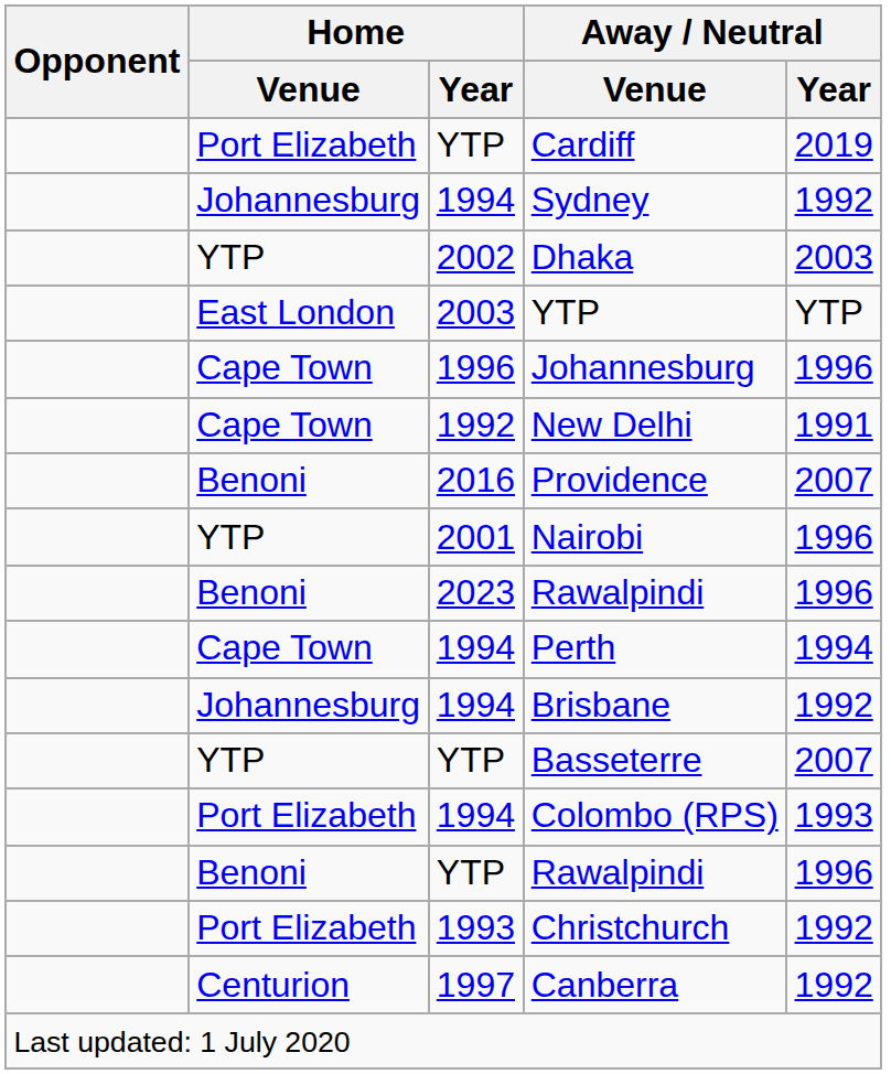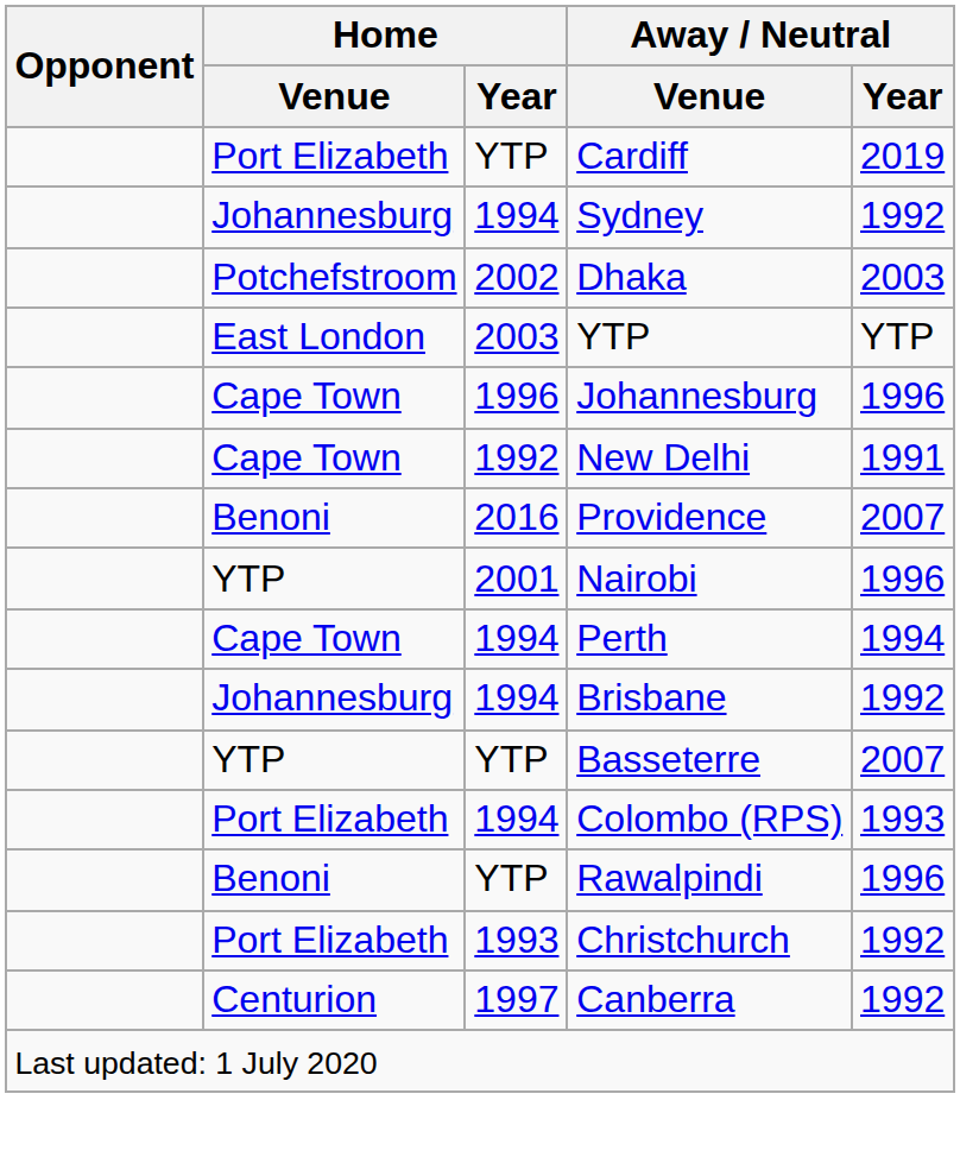 <table class="wikitable plainrowheaders sortable">
 <tr>
 <th rowspan="2">Opponent</th>
 <th colspan="2">Home</th>
 <th colspan="2">Away / Neutral</th>
 </tr>
 <tr>
 <th>Venue</th>
 <th style="text-align:center">Year</th>
 <th style="text-align:center">Venue</th>
 <th style="text-align:center">Year</th>
 </tr>
 <tr>
 <td></td>
 <td><a href='#'>Port Elizabeth</a></td>
 <td>YTP</td>
 <td><a href='#'>Cardiff</a></td>
 <td><a href='#'>2019</a> </td>
 </tr>
 <tr>
 <td></td>
 <td><a href='#'>Johannesburg</a></td>
 <td><a href='#'>1994</a></td>
 <td><a href='#'>Sydney</a></td>
 <td><a href='#'>1992</a> </td>
 </tr>
 <tr>
 <td></td>
-<td>YTP</td>
+<td><a href='#'>Potchefstroom</a></td>
 <td><a href='#'>2002</a></td>
 <td><a href='#'>Dhaka</a></td>
 <td><a href='#'>2003</a></td>
 </tr>
 <tr>
 <td></td>
 <td><a href='#'>East London</a></td>
 <td><a href='#'>2003</a> </td>
 <td>YTP</td>
 <td>YTP</td>
 </tr>
 <tr>
 <td></td>
 <td><a href='#'>Cape Town</a></td>
 <td><a href='#'>1996</a></td>
 <td><a href='#'>Johannesburg</a></td>
 <td><a href='#'>1996</a></td>
 </tr>
 <tr>
 <td></td>
 <td><a href='#'>Cape Town</a></td>
 <td><a href='#'>1992</a></td>
 <td><a href='#'>New Delhi</a></td>
 <td><a href='#'>1991</a></td>
 </tr>
 <tr>
 <td></td>
 <td><a href='#'>Benoni</a></td>
 <td><a href='#'>2016</a></td>
 <td><a href='#'>Providence</a></td>
 <td><a href='#'>2007</a> </td>
 </tr>
 <tr>
 <td></td>
 <td>YTP</td>
 <td><a href='#'>2001</a></td>
 <td><a href='#'>Nairobi</a></td>
 <td><a href='#'>1996</a></td>
-</tr>
-<tr>
-<td></td>
-<td><a href='#'>Benoni</a></td>
-<td><a href='#'>2023</a></td>
-<td><a href='#'>Rawalpindi</a></td>
-<td><a href='#'>1996</a> </td>
 </tr>
 <tr>
 <td></td>
 <td><a href='#'>Cape Town</a></td>
 <td><a href='#'>1994</a></td>
 <td><a href='#'>Perth</a></td>
 <td><a href='#'>1994</a></td>
 </tr>
 <tr>
 <td></td>
 <td><a href='#'>Johannesburg</a></td>
 <td><a href='#'>1994</a></td>
 <td><a href='#'>Brisbane</a></td>
 <td><a href='#'>1992</a> </td>
 </tr>
 <tr>
 <td></td>
 <td>YTP</td>
 <td>YTP</td>
 <td><a href='#'>Basseterre</a></td>
 <td><a href='#'>2007</a> </td>
 </tr>
 <tr>
 <td></td>
 <td><a href='#'>Port Elizabeth</a></td>
 <td><a href='#'>1994</a></td>
 <td><a href='#'>Colombo (RPS)</a></td>
 <td><a href='#'>1993</a></td>
 </tr>
 <tr>
 <td></td>
 <td><a href='#'>Benoni</a></td>
 <td>YTP</td>
 <td><a href='#'>Rawalpindi</a></td>
 <td><a href='#'>1996</a> </td>
 </tr>
 <tr>
 <td></td>
 <td><a href='#'>Port Elizabeth</a></td>
 <td><a href='#'>1993</a></td>
 <td><a href='#'>Christchurch</a></td>
 <td><a href='#'>1992</a> </td>
 </tr>
 <tr>
 <td></td>
 <td><a href='#'>Centurion</a></td>
 <td><a href='#'>1997</a></td>
 <td><a href='#'>Canberra</a></td>
 <td><a href='#'>1992</a> </td>
 </tr>
 <tr>
 </tr>
 <tr class=sortbottom>
 <td colspan=5><small>Last updated: 1 July 2020</small></td>
 </tr>
 </table>
